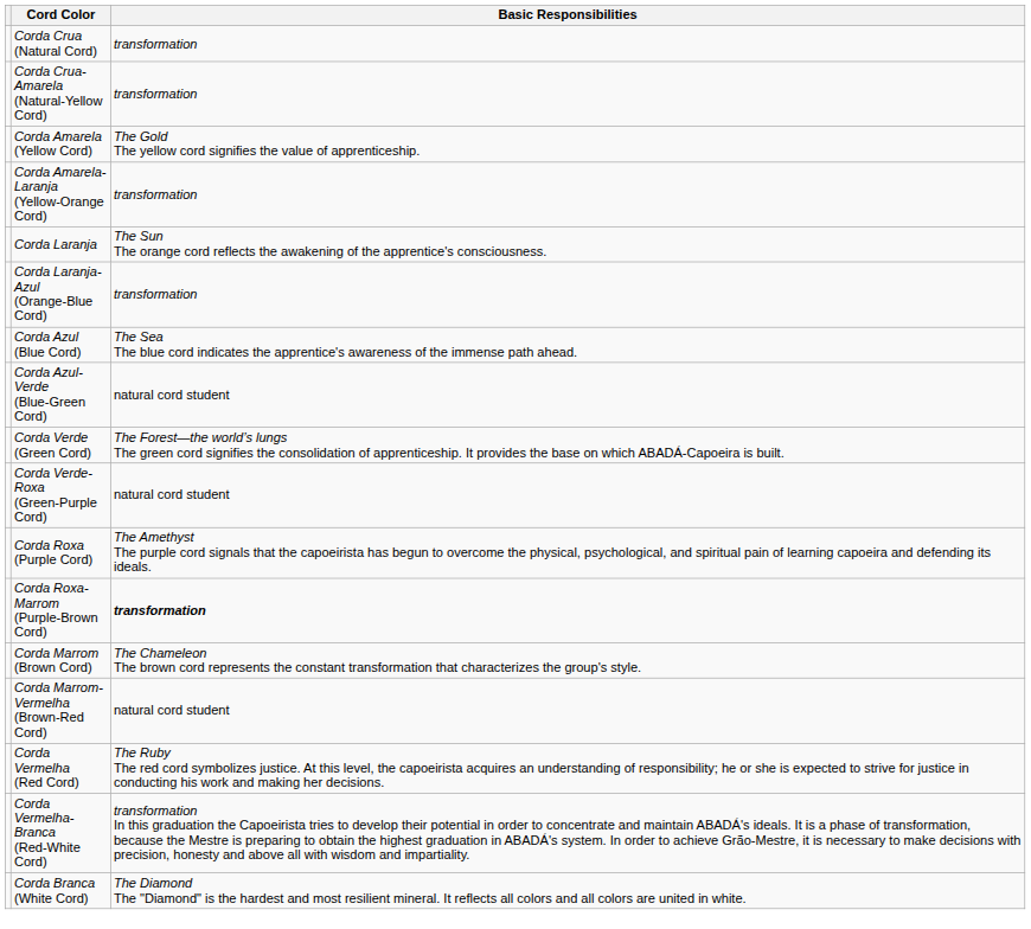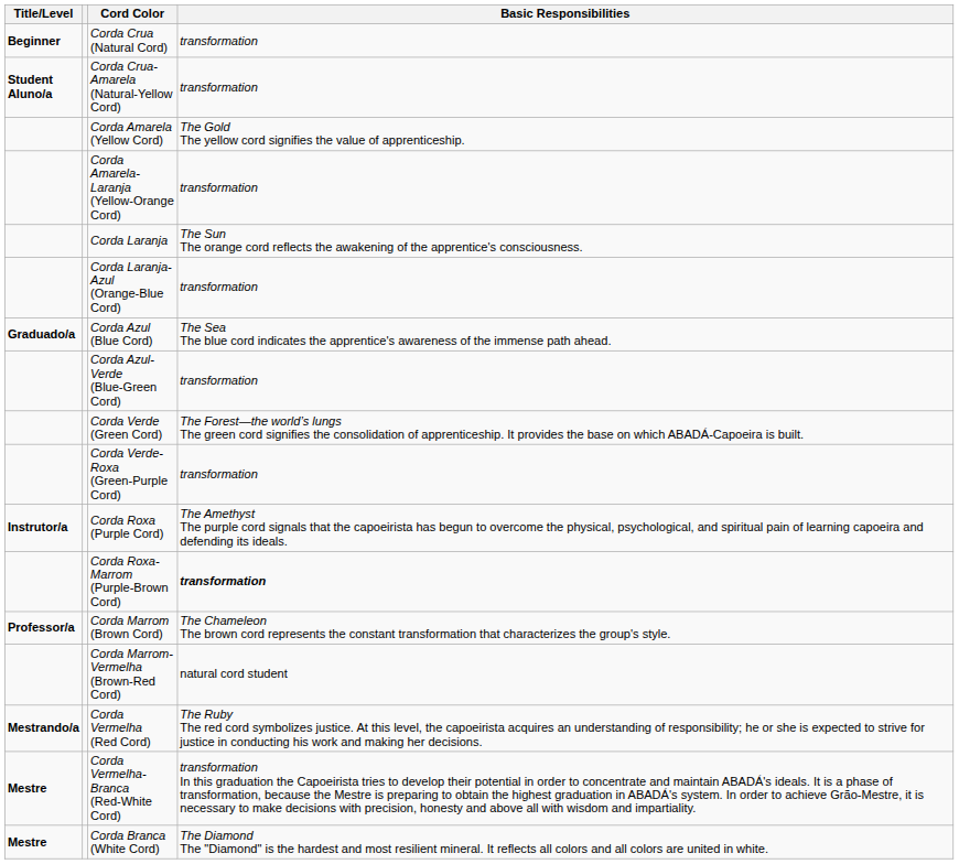 <table class="wikitable">
 <tr>
+<th>Title/Level</th>
 <th></th>
 <th>Cord Color</th>
 <th>Basic Responsibilities</th>
 </tr>
 <tr>
+<td><strong>Beginner</strong></td>
 <td></td>
 <td><em>Corda Crua</em><br>(Natural Cord)</td>
 <td><em>transformation</em></td>
 </tr>
 <tr>
+<td><strong>Student</strong><br><strong>Aluno/a</strong></td>
 <td></td>
 <td><em>Corda Crua-Amarela</em><br>(Natural-Yellow Cord)</td>
 <td><em>transformation</em></td>
 </tr>
 <tr>
 <td></td>
+<td></td>
 <td><em>Corda Amarela</em><br>(Yellow Cord)</td>
 <td><em>The Gold</em><br>The yellow cord signifies the value of apprenticeship.</td>
 </tr>
 <tr>
+<td></td>
 <td></td>
 <td><em>Corda Amarela-Laranja</em><br>(Yellow-Orange Cord)</td>
 <td><em>transformation</em></td>
 </tr>
 <tr>
 <td></td>
+<td></td>
 <td><em>Corda Laranja</em></td>
 <td><em>The Sun</em><br>The orange cord reflects the awakening of the apprentice's consciousness.</td>
 </tr>
 <tr>
 <td></td>
+<td></td>
 <td><em>Corda Laranja-Azul</em><br>(Orange-Blue Cord)</td>
 <td><em>transformation</em></td>
 </tr>
 <tr>
+<td><strong>Graduado/a</strong></td>
 <td></td>
 <td><em>Corda Azul</em><br>(Blue Cord)</td>
 <td><em>The Sea</em><br>The blue cord indicates the apprentice's awareness of the immense path ahead.</td>
 </tr>
 <tr>
 <td></td>
+<td></td>
 <td><em>Corda Azul-Verde</em><br>(Blue-Green Cord)</td>
-<td>natural cord student</td>
+<td><em>transformation</em></td>
 </tr>
 <tr>
+<td></td>
 <td></td>
 <td><em>Corda Verde</em><br>(Green Cord)</td>
 <td><em>The Forest—the world’s lungs</em><br>The green cord signifies the consolidation of apprenticeship.  It provides the base on which ABADÁ-Capoeira is built.</td>
 </tr>
 <tr>
 <td></td>
+<td></td>
 <td><em>Corda Verde-Roxa</em><br>(Green-Purple Cord)</td>
-<td>natural cord student</td>
+<td><em>transformation</em></td>
 </tr>
 <tr>
+<td><strong>Instrutor/a</strong></td>
 <td></td>
 <td><em>Corda Roxa</em><br>(Purple Cord)</td>
 <td><em>The Amethyst</em><br>The purple cord signals that the capoeirista has begun to overcome the physical, psychological, and spiritual pain of learning capoeira and defending its ideals.</td>
 </tr>
 <tr>
 <td></td>
+<td></td>
 <td><em>Corda Roxa-Marrom</em><br>(Purple-Brown Cord)</td>
 <td><strong><em>transformation</em></strong></td>
 </tr>
 <tr>
+<td><strong>Professor/a</strong></td>
 <td></td>
 <td><em>Corda Marrom</em><br>(Brown Cord)</td>
 <td><em>The Chameleon</em><br>The brown cord represents the constant transformation that characterizes the group's style.</td>
 </tr>
 <tr>
 <td></td>
+<td></td>
 <td><em>Corda Marrom-Vermelha</em><br>(Brown-Red Cord)</td>
 <td>natural cord student</td>
 </tr>
 <tr>
+<td><strong>Mestrando/a</strong></td>
 <td></td>
 <td><em>Corda Vermelha</em><br>(Red Cord)</td>
 <td><em>The Ruby</em><br>The red cord symbolizes justice. At this level, the capoeirista acquires an understanding of responsibility; he or she is expected to strive for justice in conducting his work and making her decisions.</td>
 </tr>
 <tr>
+<td><strong>Mestre</strong></td>
 <td></td>
 <td><em>Corda Vermelha-Branca</em><br>(Red-White Cord)</td>
 <td><em>transformation</em><br>In this graduation the Capoeirista tries to develop their potential in order to concentrate and maintain ABADÁ's ideals. It is a phase of transformation, because the Mestre is preparing to obtain the highest graduation in ABADÁ's system. In order to achieve Grão-Mestre, it is necessary to make decisions with precision, honesty and above all with wisdom and impartiality.</td>
 </tr>
 <tr>
+<td><strong>Mestre</strong></td>
 <td></td>
 <td><em>Corda Branca</em><br>(White Cord)</td>
 <td><em>The Diamond</em><br>The "Diamond" is the hardest and most resilient mineral. It reflects all colors and all colors are united in white.</td>
 </tr>
 </table>
